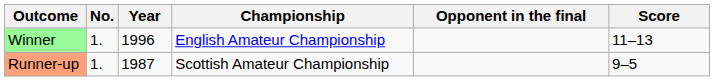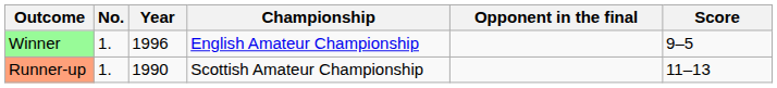 <table class="sortable wikitable">
 <tr>
 <th width="80">Outcome</th>
 <th width="20">No.</th>
 <th width="50">Year</th>
 <th width="250">Championship</th>
 <th width="200">Opponent in the final</th>
 <th width="100">Score</th>
 </tr>
 <tr>
 <td style="background:#98FB98">Winner</td>
 <td>1.</td>
 <td>1996</td>
 <td><a href='#'>English Amateur Championship</a></td>
 <td> </td>
-<td>11–13</td>
+<td>9–5</td>
 </tr>
 <tr>
 <td style="background:#ffa07a;">Runner-up</td>
 <td>1.</td>
-<td>1987</td>
+<td>1990</td>
 <td>Scottish Amateur Championship</td>
 <td> </td>
-<td>9–5</td>
+<td>11–13</td>
 </tr>
 </table>
